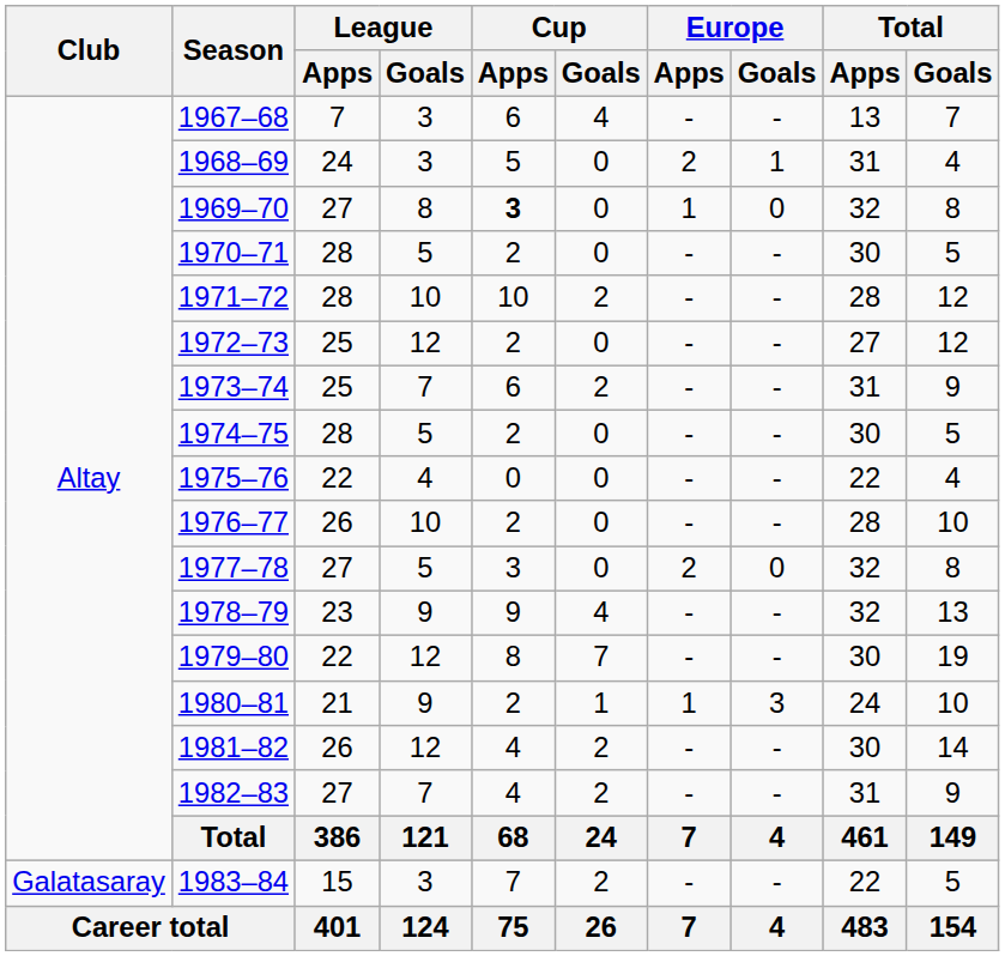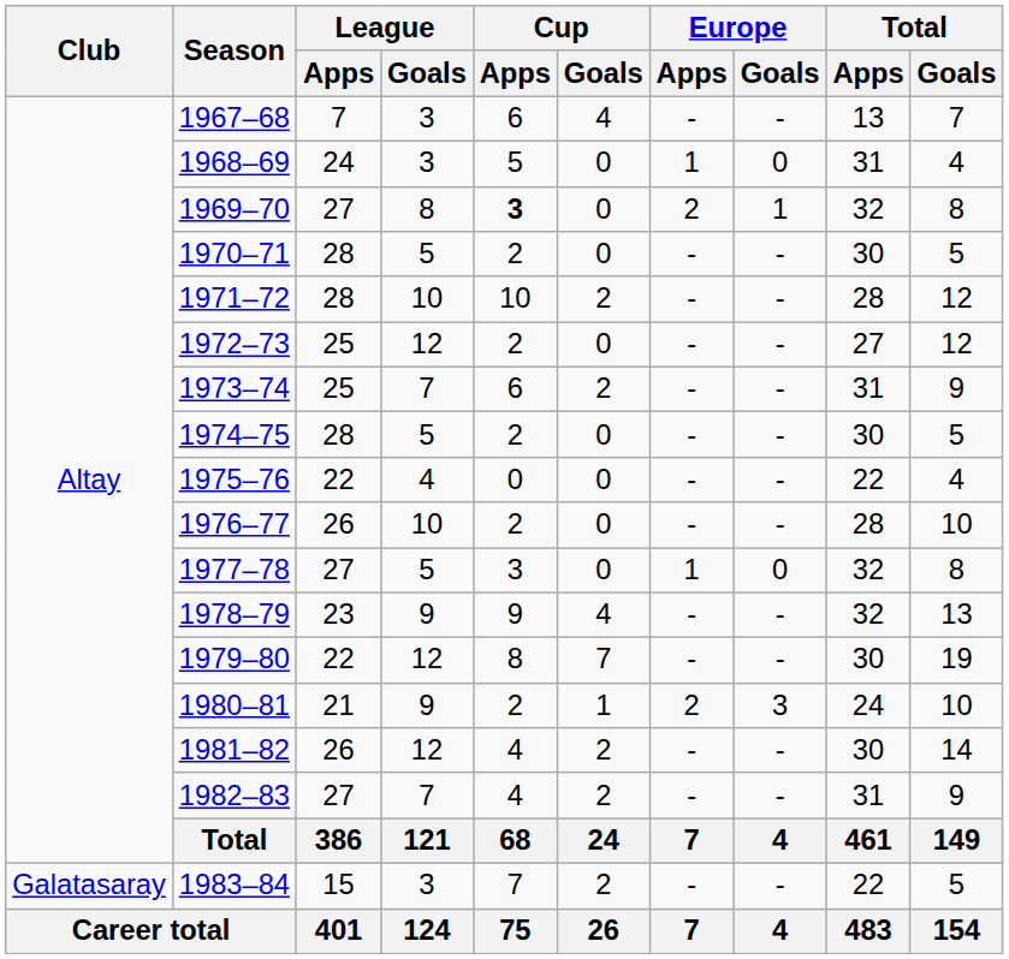 <table class="wikitable" style="text-align:center">
 <tr>
 <th rowspan="2">Club</th>
 <th rowspan="2">Season</th>
 <th colspan="2">League</th>
 <th colspan="2">Cup</th>
 <th colspan="2"><a href='#'>Europe</a></th>
 <th colspan="2">Total</th>
 </tr>
 <tr>
 <th>Apps</th>
 <th>Goals</th>
 <th>Apps</th>
 <th>Goals</th>
 <th>Apps</th>
 <th>Goals</th>
 <th>Apps</th>
 <th>Goals</th>
 </tr>
 <tr>
 <td rowspan="17"><a href='#'>Altay</a></td>
 <td><a href='#'>1967–68</a></td>
 <td>7</td>
 <td>3</td>
 <td>6</td>
 <td>4</td>
 <td>-</td>
 <td>-</td>
 <td>13</td>
 <td>7</td>
 </tr>
 <tr>
 <td><a href='#'>1968–69</a></td>
 <td>24</td>
 <td>3</td>
 <td>5</td>
 <td>0</td>
-<td>2</td>
 <td>1</td>
+<td>0</td>
 <td>31</td>
 <td>4</td>
 </tr>
 <tr>
 <td><a href='#'>1969–70</a></td>
 <td>27</td>
 <td>8</td>
 <td><strong>3</strong></td>
 <td>0</td>
+<td>2</td>
 <td>1</td>
-<td>0</td>
 <td>32</td>
 <td>8</td>
 </tr>
 <tr>
 <td><a href='#'>1970–71</a></td>
 <td>28</td>
 <td>5</td>
 <td>2</td>
 <td>0</td>
 <td>-</td>
 <td>-</td>
 <td>30</td>
 <td>5</td>
 </tr>
 <tr>
 <td><a href='#'>1971–72</a></td>
 <td>28</td>
 <td>10</td>
 <td>10</td>
 <td>2</td>
 <td>-</td>
 <td>-</td>
 <td>28</td>
 <td>12</td>
 </tr>
 <tr>
 <td><a href='#'>1972–73</a></td>
 <td>25</td>
 <td>12</td>
 <td>2</td>
 <td>0</td>
 <td>-</td>
 <td>-</td>
 <td>27</td>
 <td>12</td>
 </tr>
 <tr>
 <td><a href='#'>1973–74</a></td>
 <td>25</td>
 <td>7</td>
 <td>6</td>
 <td>2</td>
 <td>-</td>
 <td>-</td>
 <td>31</td>
 <td>9</td>
 </tr>
 <tr>
 <td><a href='#'>1974–75</a></td>
 <td>28</td>
 <td>5</td>
 <td>2</td>
 <td>0</td>
 <td>-</td>
 <td>-</td>
 <td>30</td>
 <td>5</td>
 </tr>
 <tr>
 <td><a href='#'>1975–76</a></td>
 <td>22</td>
 <td>4</td>
 <td>0</td>
 <td>0</td>
 <td>-</td>
 <td>-</td>
 <td>22</td>
 <td>4</td>
 </tr>
 <tr>
 <td><a href='#'>1976–77</a></td>
 <td>26</td>
 <td>10</td>
 <td>2</td>
 <td>0</td>
 <td>-</td>
 <td>-</td>
 <td>28</td>
 <td>10</td>
 </tr>
 <tr>
 <td><a href='#'>1977–78</a></td>
 <td>27</td>
 <td>5</td>
 <td>3</td>
 <td>0</td>
-<td>2</td>
+<td>1</td>
 <td>0</td>
 <td>32</td>
 <td>8</td>
 </tr>
 <tr>
 <td><a href='#'>1978–79</a></td>
 <td>23</td>
 <td>9</td>
 <td>9</td>
 <td>4</td>
 <td>-</td>
 <td>-</td>
 <td>32</td>
 <td>13</td>
 </tr>
 <tr>
 <td><a href='#'>1979–80</a></td>
 <td>22</td>
 <td>12</td>
 <td>8</td>
 <td>7</td>
 <td>-</td>
 <td>-</td>
 <td>30</td>
 <td>19</td>
 </tr>
 <tr>
 <td><a href='#'>1980–81</a></td>
 <td>21</td>
 <td>9</td>
 <td>2</td>
 <td>1</td>
-<td>1</td>
+<td>2</td>
 <td>3</td>
 <td>24</td>
 <td>10</td>
 </tr>
 <tr>
 <td><a href='#'>1981–82</a></td>
 <td>26</td>
 <td>12</td>
 <td>4</td>
 <td>2</td>
 <td>-</td>
 <td>-</td>
 <td>30</td>
 <td>14</td>
 </tr>
 <tr>
 <td><a href='#'>1982–83</a></td>
 <td>27</td>
 <td>7</td>
 <td>4</td>
 <td>2</td>
 <td>-</td>
 <td>-</td>
 <td>31</td>
 <td>9</td>
 </tr>
 <tr>
 <th>Total</th>
 <th>386</th>
 <th>121</th>
 <th>68</th>
 <th>24</th>
 <th>7</th>
 <th>4</th>
 <th>461</th>
 <th>149</th>
 </tr>
 <tr>
 <td><a href='#'>Galatasaray</a></td>
 <td><a href='#'>1983–84</a></td>
 <td>15</td>
 <td>3</td>
 <td>7</td>
 <td>2</td>
 <td>-</td>
 <td>-</td>
 <td>22</td>
 <td>5</td>
 </tr>
 <tr>
 <th colspan="2">Career total</th>
 <th>401</th>
 <th>124</th>
 <th>75</th>
 <th>26</th>
 <th>7</th>
 <th>4</th>
 <th>483</th>
 <th>154</th>
 </tr>
 </table>
